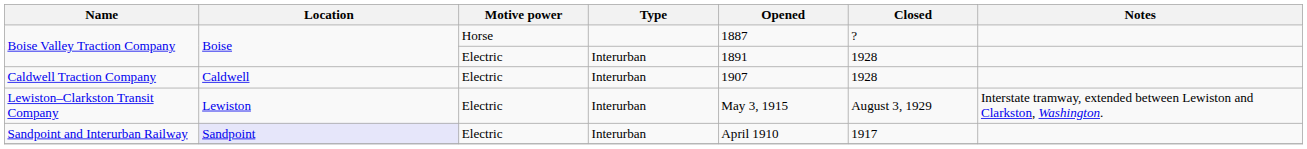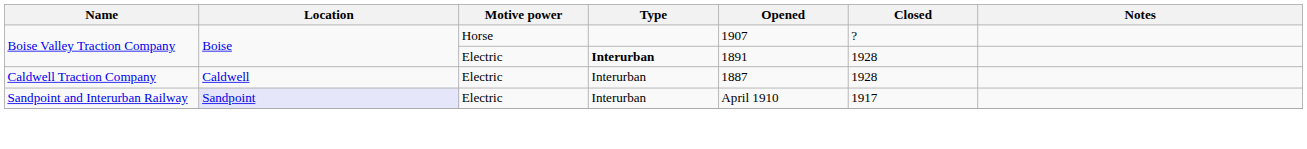 <table class="wikitable sortable" width=100%>
 <tr>
 <th width=15%>Name</th>
 <th width=20%>Location</th>
 <th width=10%>Motive power</th>
 <th width=10%>Type</th>
 <th width=10%>Opened</th>
 <th width=10%>Closed</th>
 <th class="unsortable" width=25%>Notes</th>
 </tr>
 <tr>
 <td rowspan="2"><a href='#'>Boise Valley Traction Company</a></td>
 <td rowspan="2"><a href='#'>Boise</a></td>
 <td>Horse</td>
 <td> </td>
-<td>1887</td>
+<td>1907</td>
 <td>?</td>
 <td> </td>
 </tr>
 <tr>
 <td>Electric</td>
-<td>Interurban</td>
+<td><strong>Interurban</strong></td>
 <td>1891</td>
 <td>1928</td>
 <td> </td>
 </tr>
 <tr>
 <td><a href='#'>Caldwell Traction Company</a></td>
 <td><a href='#'>Caldwell</a></td>
 <td>Electric</td>
 <td>Interurban</td>
-<td>1907</td>
+<td>1887</td>
 <td>1928</td>
 <td> </td>
-</tr>
-<tr>
-<td><a href='#'>Lewiston–Clarkston Transit Company</a></td>
-<td><a href='#'>Lewiston</a></td>
-<td>Electric</td>
-<td>Interurban</td>
-<td>May 3, 1915</td>
-<td>August 3, 1929</td>
-<td>Interstate tramway, extended between Lewiston and <a href='#'>Clarkston</a>,  <em><a href='#'>Washington</a></em>.</td>
 </tr>
 <tr>
 <td><a href='#'>Sandpoint and Interurban Railway</a></td>
 <td style="background: lavender;"><a href='#'>Sandpoint</a></td>
 <td>Electric</td>
 <td>Interurban</td>
 <td>April 1910</td>
 <td>1917</td>
 <td> </td>
 </tr>
 <tr>
 </tr>
 </table>
